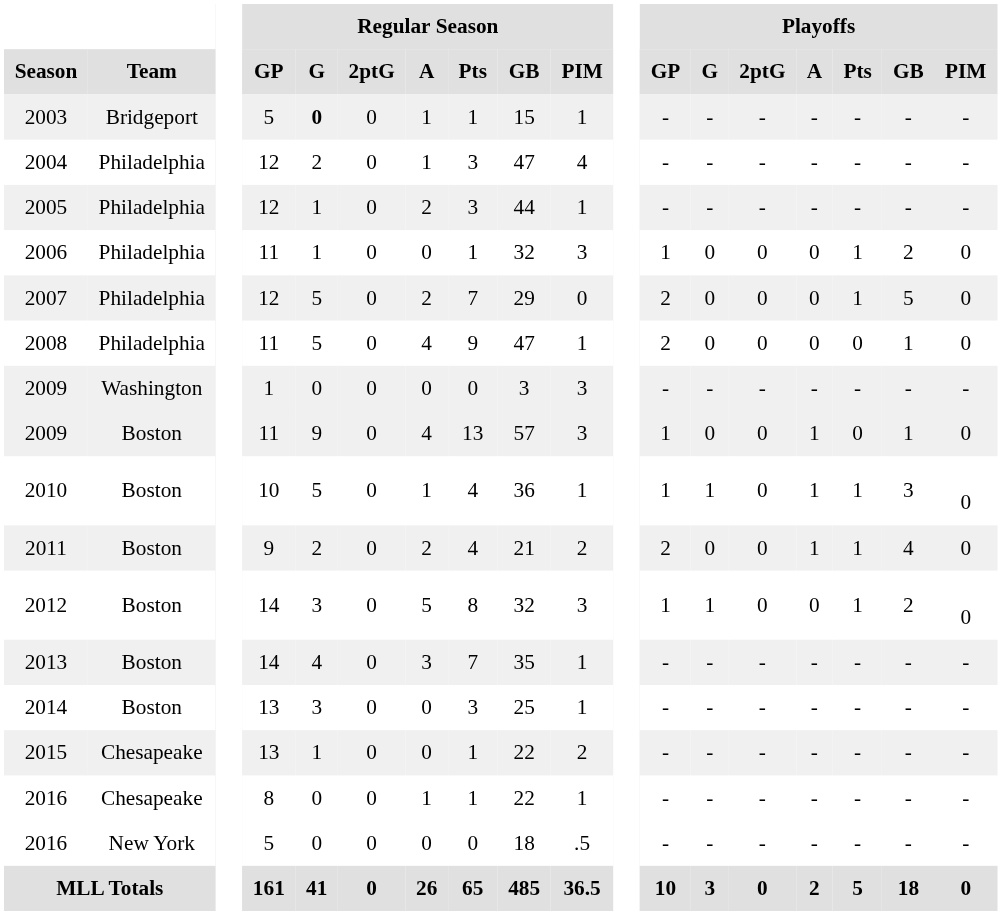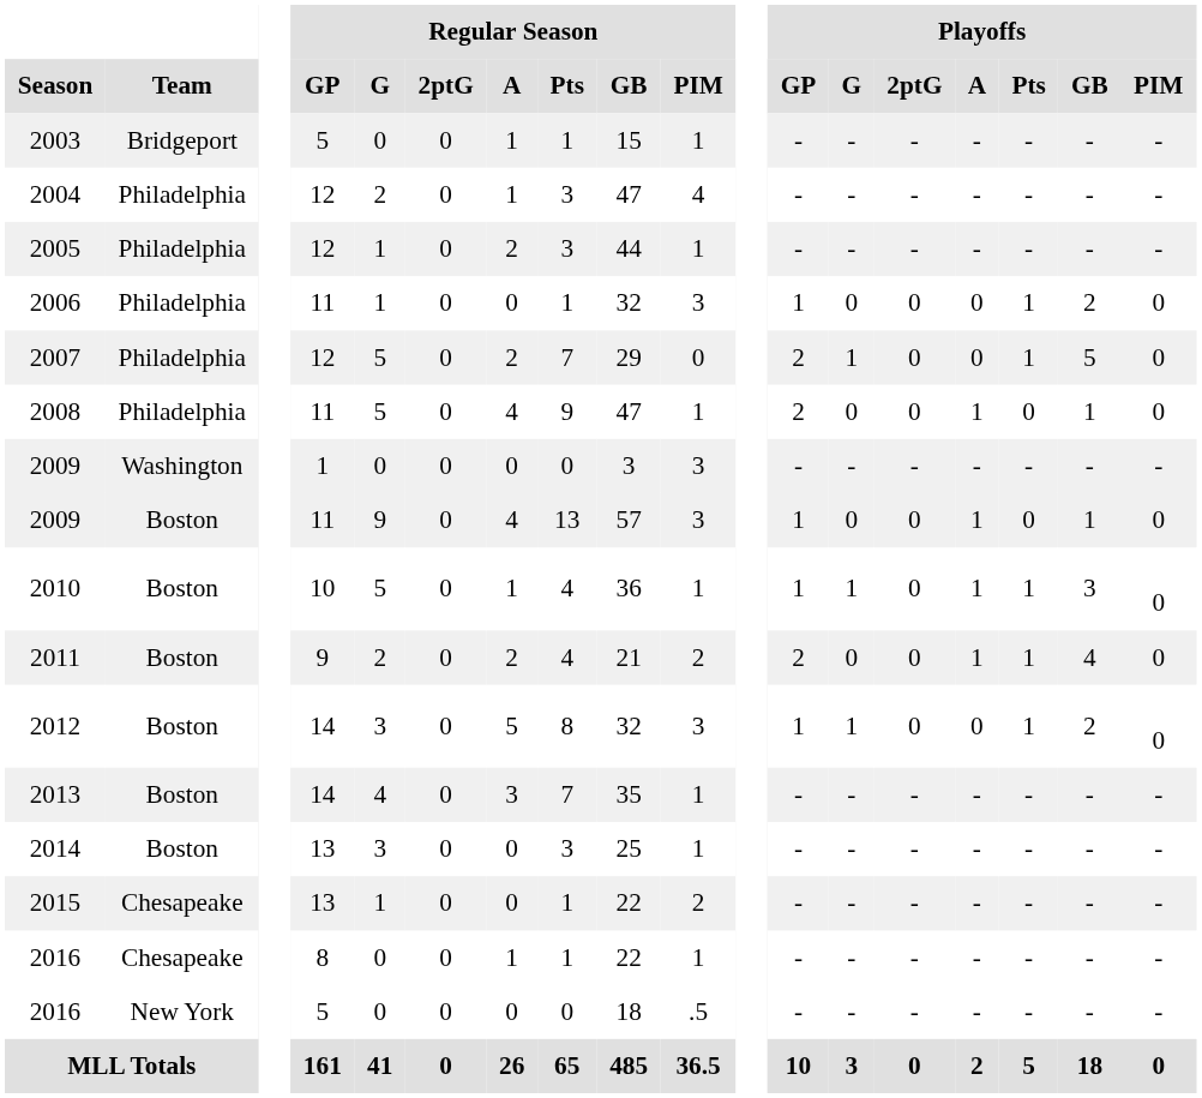 <table BORDER="0" CELLPADDING="8" CELLSPACING="0">
 <tr ALIGN="center" bgcolor="#e0e0e0">
 <th colspan="2" bgcolor="#ffffff"> </th>
 <th rowspan="106" bgcolor="#ffffff"> </th>
 <th colspan="7">Regular Season</th>
 <th rowspan="106" bgcolor="#ffffff"> </th>
 <th colspan="7">Playoffs</th>
 </tr>
 <tr ALIGN="center" bgcolor="#e0e0e0">
 <th>Season</th>
 <th>Team</th>
 <th>GP</th>
 <th>G</th>
 <th>2ptG</th>
 <th>A</th>
 <th>Pts</th>
 <th>GB</th>
 <th>PIM</th>
 <th>GP</th>
 <th>G</th>
 <th>2ptG</th>
 <th>A</th>
 <th>Pts</th>
 <th>GB</th>
 <th>PIM</th>
 </tr>
 <tr ALIGN="center" bgcolor="#f0f0f0">
 <td>2003</td>
 <td>Bridgeport</td>
 <td>5</td>
-<td><strong>0</strong></td>
+<td>0</td>
 <td>0</td>
 <td>1</td>
 <td>1</td>
 <td>15</td>
 <td>1</td>
 <td>-</td>
 <td>-</td>
 <td>-</td>
 <td>-</td>
 <td>-</td>
 <td>-</td>
 <td>-</td>
 </tr>
 <tr ALIGN="center">
 <td>2004</td>
 <td>Philadelphia</td>
 <td>12</td>
 <td>2</td>
 <td>0</td>
 <td>1</td>
 <td>3</td>
 <td>47</td>
 <td>4</td>
 <td>-</td>
 <td>-</td>
 <td>-</td>
 <td>-</td>
 <td>-</td>
 <td>-</td>
 <td>-</td>
 </tr>
 <tr ALIGN="center" bgcolor="#f0f0f0">
 <td>2005</td>
 <td>Philadelphia</td>
 <td>12</td>
 <td>1</td>
 <td>0</td>
 <td>2</td>
 <td>3</td>
 <td>44</td>
 <td>1</td>
 <td>-</td>
 <td>-</td>
 <td>-</td>
 <td>-</td>
 <td>-</td>
 <td>-</td>
 <td>-</td>
 </tr>
 <tr ALIGN="center">
 <td>2006</td>
 <td>Philadelphia</td>
 <td>11</td>
 <td>1</td>
 <td>0</td>
 <td>0</td>
 <td>1</td>
 <td>32</td>
 <td>3</td>
 <td>1</td>
 <td>0</td>
 <td>0</td>
 <td>0</td>
 <td>1</td>
 <td>2</td>
 <td>0</td>
 </tr>
 <tr ALIGN="center" bgcolor="#f0f0f0">
 <td>2007</td>
 <td>Philadelphia</td>
 <td>12</td>
 <td>5</td>
 <td>0</td>
 <td>2</td>
 <td>7</td>
 <td>29</td>
 <td>0</td>
 <td>2</td>
-<td>0</td>
+<td>1</td>
 <td>0</td>
 <td>0</td>
 <td>1</td>
 <td>5</td>
 <td>0</td>
 </tr>
 <tr ALIGN="center">
 <td>2008</td>
 <td>Philadelphia</td>
 <td>11</td>
 <td>5</td>
 <td>0</td>
 <td>4</td>
 <td>9</td>
 <td>47</td>
 <td>1</td>
 <td>2</td>
 <td>0</td>
 <td>0</td>
-<td>0</td>
+<td>1</td>
 <td>0</td>
 <td>1</td>
 <td>0</td>
 </tr>
 <tr ALIGN="center" bgcolor="#f0f0f0">
 <td>2009</td>
 <td>Washington</td>
 <td>1</td>
 <td>0</td>
 <td>0</td>
 <td>0</td>
 <td>0</td>
 <td>3</td>
 <td>3</td>
 <td>-</td>
 <td>-</td>
 <td>-</td>
 <td>-</td>
 <td>-</td>
 <td>-</td>
 <td>-</td>
 </tr>
 <tr ALIGN="center" bgcolor="#f0f0f0">
 <td>2009</td>
 <td>Boston</td>
 <td>11</td>
 <td>9</td>
 <td>0</td>
 <td>4</td>
 <td>13</td>
 <td>57</td>
 <td>3</td>
 <td>1</td>
 <td>0</td>
 <td>0</td>
 <td>1</td>
 <td>0</td>
 <td>1</td>
 <td>0</td>
 </tr>
 <tr ALIGN="center">
 <td>2010</td>
 <td>Boston</td>
 <td>10</td>
 <td>5</td>
 <td>0</td>
 <td>1</td>
 <td>4</td>
 <td>36</td>
 <td>1</td>
 <td>1</td>
 <td>1</td>
 <td>0</td>
 <td>1</td>
 <td>1</td>
 <td>3</td>
 <td><br>0</td>
 </tr>
 <tr ALIGN="center" bgcolor="#f0f0f0">
 <td>2011</td>
 <td>Boston</td>
 <td>9</td>
 <td>2</td>
 <td>0</td>
 <td>2</td>
 <td>4</td>
 <td>21</td>
 <td>2</td>
 <td>2</td>
 <td>0</td>
 <td>0</td>
 <td>1</td>
 <td>1</td>
 <td>4</td>
 <td>0</td>
 </tr>
 <tr ALIGN="center">
 <td>2012</td>
 <td>Boston</td>
 <td>14</td>
 <td>3</td>
 <td>0</td>
 <td>5</td>
 <td>8</td>
 <td>32</td>
 <td>3</td>
 <td>1</td>
 <td>1</td>
 <td>0</td>
 <td>0</td>
 <td>1</td>
 <td>2</td>
 <td><br>0</td>
 </tr>
 <tr ALIGN="center" bgcolor="#f0f0f0">
 <td>2013</td>
 <td>Boston</td>
 <td>14</td>
 <td>4</td>
 <td>0</td>
 <td>3</td>
 <td>7</td>
 <td>35</td>
 <td>1</td>
 <td>-</td>
 <td>-</td>
 <td>-</td>
 <td>-</td>
 <td>-</td>
 <td>-</td>
 <td>-</td>
 </tr>
 <tr ALIGN="center">
 <td>2014</td>
 <td>Boston</td>
 <td>13</td>
 <td>3</td>
 <td>0</td>
 <td>0</td>
 <td>3</td>
 <td>25</td>
 <td>1</td>
 <td>-</td>
 <td>-</td>
 <td>-</td>
 <td>-</td>
 <td>-</td>
 <td>-</td>
 <td>-</td>
 </tr>
 <tr ALIGN="center" bgcolor="#f0f0f0">
 <td>2015</td>
 <td>Chesapeake</td>
 <td>13</td>
 <td>1</td>
 <td>0</td>
 <td>0</td>
 <td>1</td>
 <td>22</td>
 <td>2</td>
 <td>-</td>
 <td>-</td>
 <td>-</td>
 <td>-</td>
 <td>-</td>
 <td>-</td>
 <td>-</td>
 </tr>
 <tr ALIGN="center">
 <td>2016</td>
 <td>Chesapeake</td>
 <td>8</td>
 <td>0</td>
 <td>0</td>
 <td>1</td>
 <td>1</td>
 <td>22</td>
 <td>1</td>
 <td>-</td>
 <td>-</td>
 <td>-</td>
 <td>-</td>
 <td>-</td>
 <td>-</td>
 <td>-</td>
 </tr>
 <tr ALIGN="center">
 <td>2016</td>
 <td>New York</td>
 <td>5</td>
 <td>0</td>
 <td>0</td>
 <td>0</td>
 <td>0</td>
 <td>18</td>
 <td>.5</td>
 <td>-</td>
 <td>-</td>
 <td>-</td>
 <td>-</td>
 <td>-</td>
 <td>-</td>
 <td>-</td>
 </tr>
 <tr align="center" bgcolor="#e0e0e0">
 <th colspan="2">MLL Totals</th>
 <th>161</th>
 <th>41</th>
 <th>0</th>
 <th>26</th>
 <th>65</th>
 <th>485</th>
 <th>36.5</th>
 <th>10</th>
 <th>3</th>
 <th>0</th>
 <th>2</th>
 <th>5</th>
 <th>18</th>
 <th>0</th>
 </tr>
 </table>
